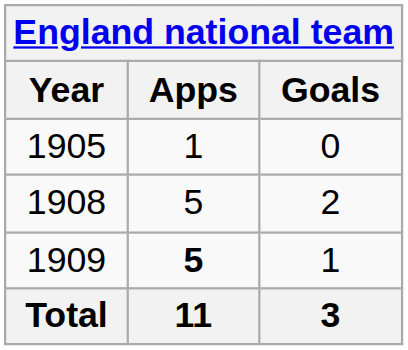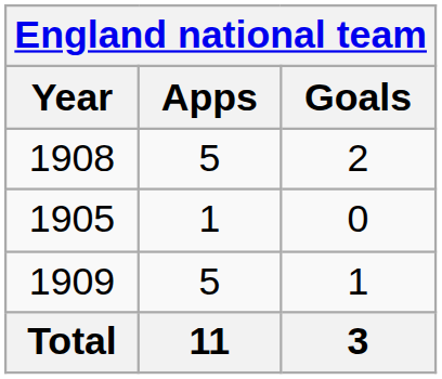 <table class="wikitable" style="text-align:center">
 <tr>
 <th colspan=3><a href='#'>England national team</a></th>
 </tr>
 <tr>
 <th>Year</th>
 <th>Apps</th>
 <th>Goals</th>
 </tr>
 <tr>
+<td>1908</td>
+<td>5</td>
+<td>2</td>
+</tr>
+<tr>
 <td>1905</td>
 <td>1</td>
 <td>0</td>
 </tr>
 <tr>
-<td>1908</td>
+<td>1909</td>
 <td>5</td>
-<td>2</td>
-</tr>
-<tr>
-<td>1909</td>
-<td><strong>5</strong></td>
 <td>1</td>
 </tr>
 <tr>
 <th>Total</th>
 <th>11</th>
 <th>3</th>
 </tr>
 </table>
